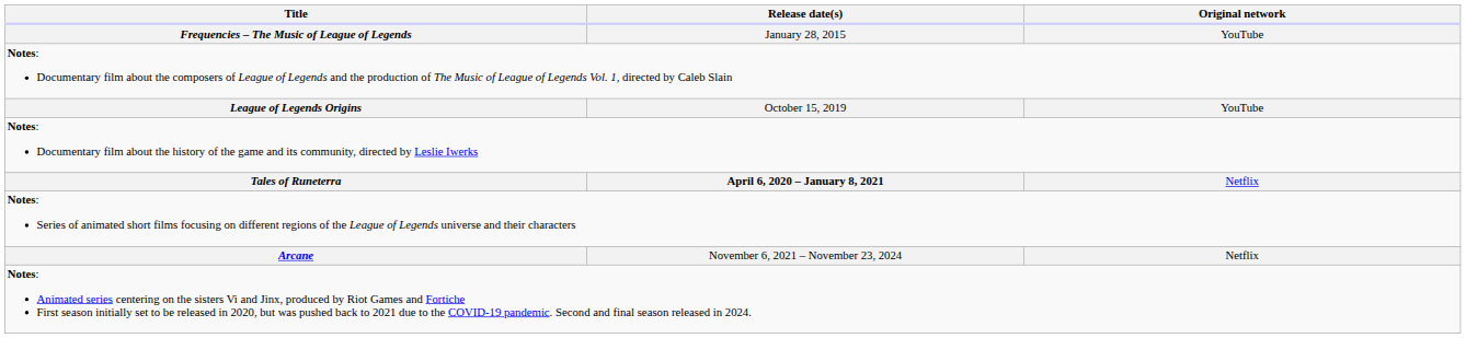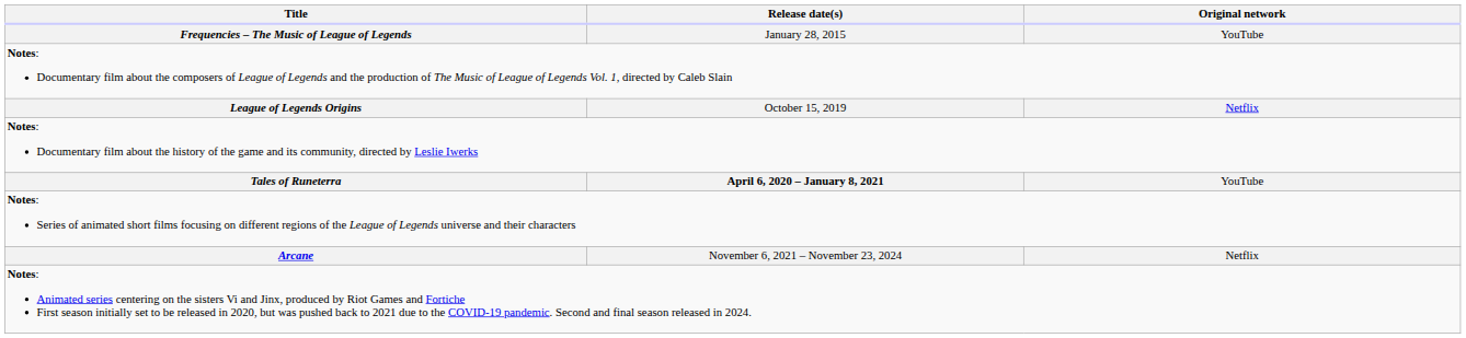 <table class="wikitable plainrowheaders" style="width:100%; text-align:center;">
 <tr style="border-bottom: solid #ccf 3px;">
 <th scope="col" style="width:40%">Title</th>
 <th scope="col" style="width:30%">Release date(s)</th>
 <th scope="col" style="width:30%">Original network</th>
 </tr>
 <tr style="background-color:#f2f2f2;">
 <th scope="row" style="text-align:center;"><em>Frequencies – The Music of League of Legends</em></th>
 <td>January 28, 2015</td>
 <td>YouTube</td>
 </tr>
 <tr>
 <td colspan="3" style="text-align:left"><strong>Notes</strong>:<br><ul><li>Documentary film about the composers of <em>League of Legends</em> and the production of <em>The Music of League of Legends Vol. 1</em>, directed by Caleb Slain</li></ul></td>
 </tr>
 <tr style="background-color:#f2f2f2;">
 <th scope="row" style="text-align:center;"><em>League of Legends Origins</em></th>
 <td>October 15, 2019</td>
-<td>YouTube</td>
+<td><a href='#'>Netflix</a></td>
 </tr>
 <tr>
 <td colspan="3" style="text-align:left"><strong>Notes</strong>:<br><ul><li>Documentary film about the history of the game and its community, directed by <a href='#'>Leslie Iwerks</a></li></ul></td>
 </tr>
 <tr style="background-color:#f2f2f2;">
 <th scope="row" style="text-align:center;"><em>Tales of Runeterra</em></th>
 <td><strong>April 6, 2020 – January 8, 2021</strong></td>
-<td><a href='#'>Netflix</a></td>
+<td>YouTube</td>
 </tr>
 <tr>
 <td colspan="3" style="text-align:left"><strong>Notes</strong>:<br><ul><li>Series of animated short films focusing on different regions of the <em>League of Legends</em> universe and their characters</li></ul></td>
 </tr>
 <tr style="background-color:#f2f2f2;">
 <th scope="row" style="text-align:center;"><em><a href='#'>Arcane</a></em></th>
 <td>November 6, 2021 – November 23, 2024</td>
 <td>Netflix</td>
 </tr>
 <tr>
 <td colspan="3" style="text-align:left"><strong>Notes</strong>:<br><ul><li><a href='#'>Animated series</a> centering on the sisters Vi and Jinx, produced by Riot Games and <a href='#'>Fortiche</a></li><li>First season initially set to be released in 2020, but was pushed back to 2021 due to the <a href='#'>COVID-19 pandemic</a>. Second and final season released in 2024.</li></ul></td>
 </tr>
 </table>
